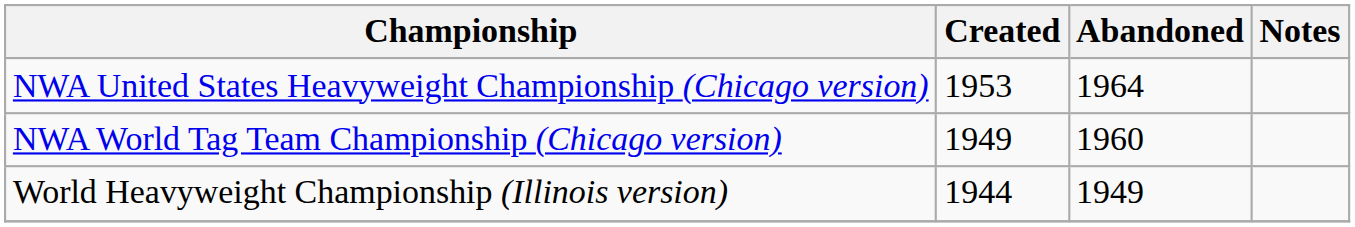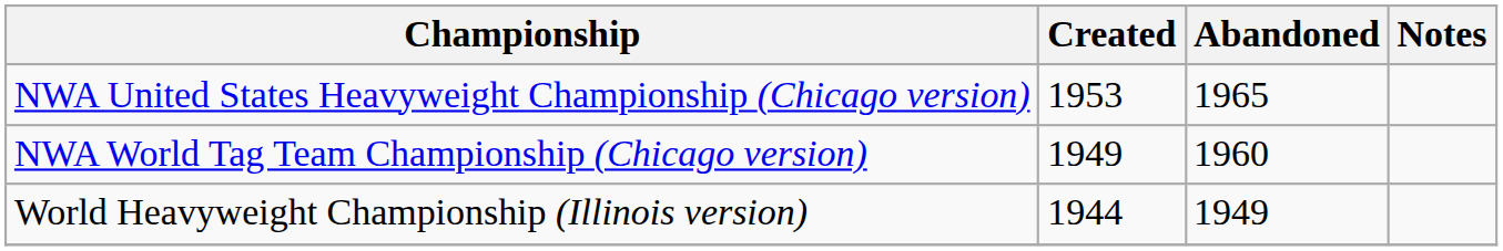 <table class="wikitable">
 <tr>
 <th>Championship</th>
 <th>Created</th>
 <th>Abandoned</th>
 <th>Notes</th>
 </tr>
 <tr>
 <td><a href='#'>NWA United States Heavyweight Championship <em>(Chicago version)</em></a></td>
 <td>1953</td>
-<td>1964</td>
+<td>1965</td>
 <td></td>
 </tr>
 <tr>
 <td><a href='#'>NWA World Tag Team Championship <em>(Chicago version)</em></a></td>
 <td>1949</td>
 <td>1960</td>
 <td></td>
 </tr>
 <tr>
 <td>World Heavyweight Championship <em>(Illinois version)</em></td>
 <td>1944</td>
 <td>1949</td>
 <td></td>
 </tr>
 <tr>
 </tr>
 </table>
